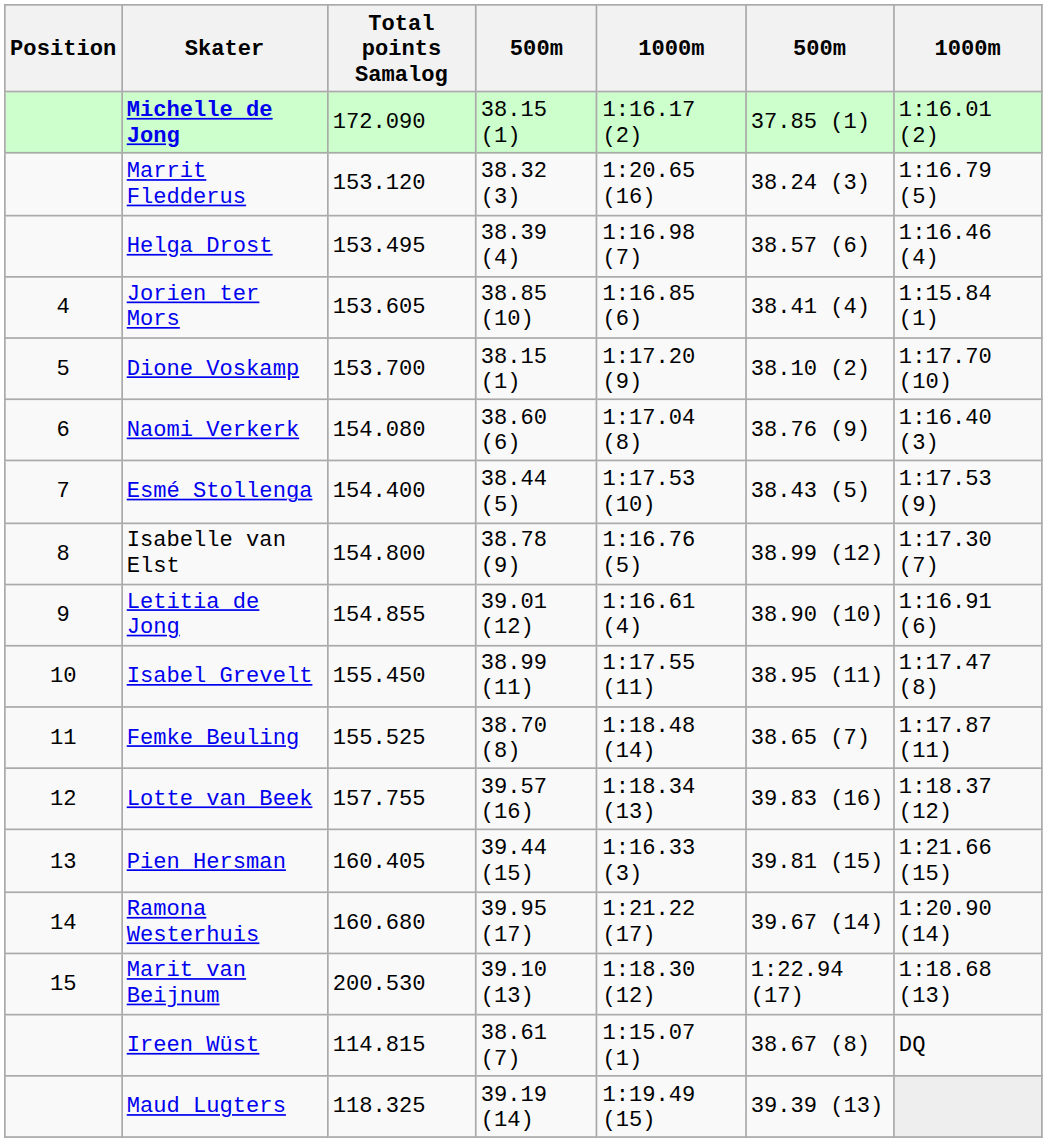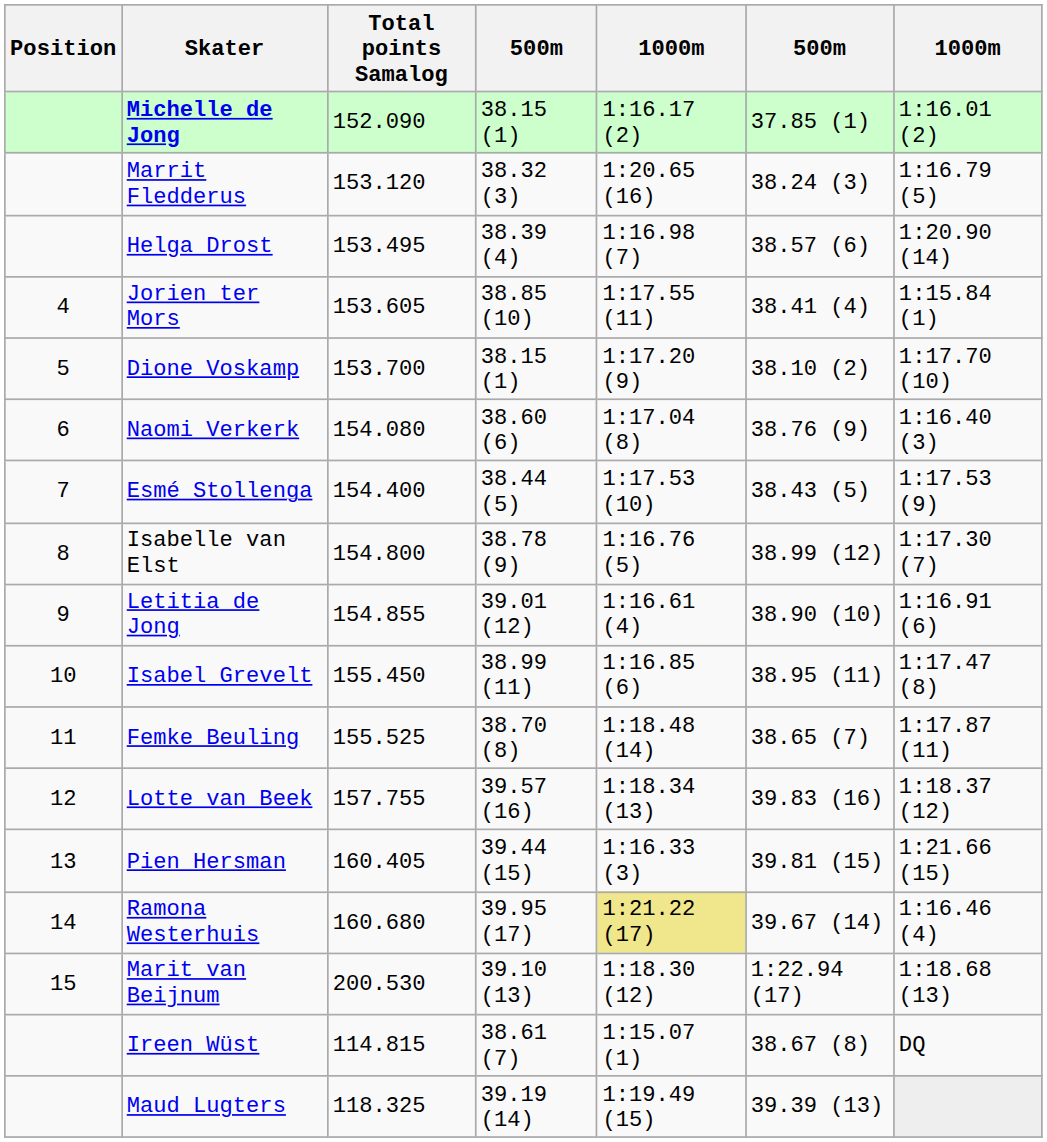 <table class="wikitable">
 <tr>
 <th>Position</th>
 <th>Skater</th>
 <th>Total points <br> Samalog</th>
 <th>500m</th>
 <th>1000m</th>
 <th>500m</th>
 <th>1000m</th>
 </tr>
 <tr bgcolor=ccffcc>
 <td style="text-align:center"></td>
 <td><strong><a href='#'>Michelle de Jong</a></strong></td>
-<td>172.090</td>
+<td>152.090</td>
 <td>38.15 (1)</td>
 <td>1:16.17 (2)</td>
 <td>37.85 (1)</td>
 <td>1:16.01 (2)</td>
 </tr>
 <tr>
 <td style="text-align:center"></td>
 <td><a href='#'>Marrit Fledderus</a></td>
 <td>153.120</td>
 <td>38.32 (3)</td>
 <td>1:20.65 (16)</td>
 <td>38.24 (3)</td>
 <td>1:16.79 (5)</td>
 </tr>
 <tr>
 <td style="text-align:center"></td>
 <td><a href='#'>Helga Drost</a></td>
 <td>153.495</td>
 <td>38.39 (4)</td>
 <td>1:16.98 (7)</td>
 <td>38.57 (6)</td>
-<td>1:16.46 (4)</td>
+<td>1:20.90 (14)</td>
 </tr>
 <tr>
 <td style="text-align:center">4</td>
 <td><a href='#'>Jorien ter Mors</a></td>
 <td>153.605</td>
 <td>38.85 (10)</td>
-<td>1:16.85 (6)</td>
+<td>1:17.55 (11)</td>
 <td>38.41 (4)</td>
 <td>1:15.84 (1)</td>
 </tr>
 <tr>
 <td style="text-align:center">5</td>
 <td><a href='#'>Dione Voskamp</a></td>
 <td>153.700</td>
 <td>38.15 (1)</td>
 <td>1:17.20 (9)</td>
 <td>38.10 (2)</td>
 <td>1:17.70 (10)</td>
 </tr>
 <tr>
 <td style="text-align:center">6</td>
 <td><a href='#'>Naomi Verkerk</a></td>
 <td>154.080</td>
 <td>38.60 (6)</td>
 <td>1:17.04 (8)</td>
 <td>38.76 (9)</td>
 <td>1:16.40 (3)</td>
 </tr>
 <tr>
 <td style="text-align:center">7</td>
 <td><a href='#'>Esmé Stollenga</a></td>
 <td>154.400</td>
 <td>38.44 (5)</td>
 <td>1:17.53 (10)</td>
 <td>38.43 (5)</td>
 <td>1:17.53 (9)</td>
 </tr>
 <tr>
 <td style="text-align:center">8</td>
 <td>Isabelle van Elst</td>
 <td>154.800</td>
 <td>38.78 (9)</td>
 <td>1:16.76 (5)</td>
 <td>38.99 (12)</td>
 <td>1:17.30 (7)</td>
 </tr>
 <tr>
 <td style="text-align:center">9</td>
 <td><a href='#'>Letitia de Jong</a></td>
 <td>154.855</td>
 <td>39.01 (12)</td>
 <td>1:16.61 (4)</td>
 <td>38.90 (10)</td>
 <td>1:16.91 (6)</td>
 </tr>
 <tr>
 <td style="text-align:center">10</td>
 <td><a href='#'>Isabel Grevelt</a></td>
 <td>155.450</td>
 <td>38.99 (11)</td>
-<td>1:17.55 (11)</td>
+<td>1:16.85 (6)</td>
 <td>38.95 (11)</td>
 <td>1:17.47 (8)</td>
 </tr>
 <tr>
 <td style="text-align:center">11</td>
 <td><a href='#'>Femke Beuling</a></td>
 <td>155.525</td>
 <td>38.70 (8)</td>
 <td>1:18.48 (14)</td>
 <td>38.65 (7)</td>
 <td>1:17.87 (11)</td>
 </tr>
 <tr>
 <td style="text-align:center">12</td>
 <td><a href='#'>Lotte van Beek</a></td>
 <td>157.755</td>
 <td>39.57 (16)</td>
 <td>1:18.34 (13)</td>
 <td>39.83 (16)</td>
 <td>1:18.37 (12)</td>
 </tr>
 <tr>
 <td style="text-align:center">13</td>
 <td><a href='#'>Pien Hersman</a></td>
 <td>160.405</td>
 <td>39.44 (15)</td>
 <td>1:16.33 (3)</td>
 <td>39.81 (15)</td>
 <td>1:21.66 (15)</td>
 </tr>
 <tr>
 <td style="text-align:center">14</td>
 <td><a href='#'>Ramona Westerhuis</a></td>
 <td>160.680</td>
 <td>39.95 (17)</td>
-<td>1:21.22 (17)</td>
+<td style="background: khaki;">1:21.22 (17)</td>
 <td>39.67 (14)</td>
-<td>1:20.90 (14)</td>
+<td>1:16.46 (4)</td>
 </tr>
 <tr>
 <td style="text-align:center">15</td>
 <td><a href='#'>Marit van Beijnum</a></td>
 <td>200.530</td>
 <td>39.10 (13)</td>
 <td>1:18.30 (12)</td>
 <td>1:22.94 (17)</td>
 <td>1:18.68 (13)</td>
 </tr>
 <tr>
 <td style="text-align:center"></td>
 <td><a href='#'>Ireen Wüst</a></td>
 <td>114.815</td>
 <td>38.61 (7)</td>
 <td>1:15.07 (1)</td>
 <td>38.67 (8)</td>
 <td>DQ</td>
 </tr>
 <tr>
 <td style="text-align:center"></td>
 <td><a href='#'>Maud Lugters</a></td>
 <td>118.325</td>
 <td>39.19 (14)</td>
 <td>1:19.49 (15)</td>
 <td>39.39 (13)</td>
 <td bgcolor=#EEEEEE></td>
 </tr>
 </table>
